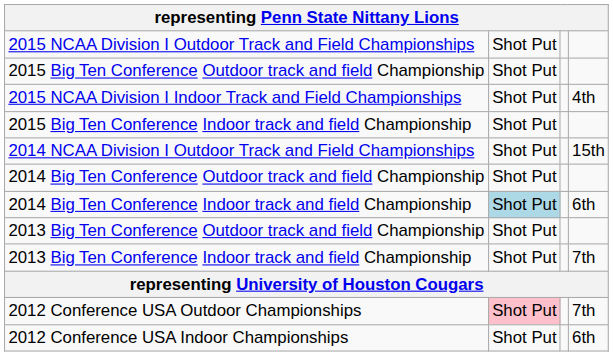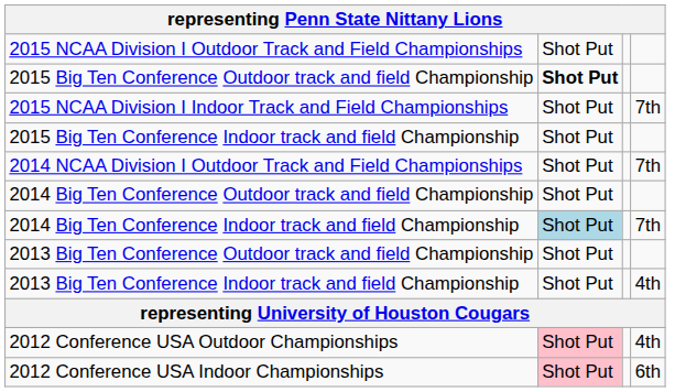 <table class="wikitable sortable">
 <tr>
 <th colspan="7">representing <a href='#'>Penn State Nittany Lions</a></th>
 </tr>
 <tr>
 <td><a href='#'>2015 NCAA Division I Outdoor Track and Field Championships</a></td>
 <td>Shot Put</td>
 <td></td>
 <td></td>
 </tr>
 <tr>
 <td>2015 <a href='#'>Big Ten Conference</a> <a href='#'>Outdoor track and field</a> Championship</td>
-<td>Shot Put</td>
+<td><strong>Shot Put</strong></td>
 <td></td>
 <td></td>
 </tr>
 <tr>
 <td><a href='#'>2015 NCAA Division I Indoor Track and Field Championships</a></td>
 <td>Shot Put</td>
 <td></td>
-<td>4th</td>
+<td>7th</td>
 </tr>
 <tr>
 <td>2015 <a href='#'>Big Ten Conference</a> <a href='#'>Indoor track and field</a> Championship</td>
 <td>Shot Put</td>
 <td></td>
 <td></td>
 </tr>
 <tr>
 <td><a href='#'>2014 NCAA Division I Outdoor Track and Field Championships</a></td>
 <td>Shot Put</td>
 <td></td>
-<td>15th</td>
+<td>7th</td>
 </tr>
 <tr>
 <td>2014 <a href='#'>Big Ten Conference</a> <a href='#'>Outdoor track and field</a> Championship</td>
 <td>Shot Put</td>
 <td></td>
 <td></td>
 </tr>
 <tr>
 <td>2014 <a href='#'>Big Ten Conference</a> <a href='#'>Indoor track and field</a> Championship</td>
 <td style="background: lightblue;">Shot Put</td>
 <td></td>
-<td>6th</td>
+<td>7th</td>
 </tr>
 <tr>
 <td>2013 <a href='#'>Big Ten Conference</a> <a href='#'>Outdoor track and field</a> Championship</td>
 <td>Shot Put</td>
 <td></td>
 <td></td>
 </tr>
 <tr>
 <td>2013 <a href='#'>Big Ten Conference</a> <a href='#'>Indoor track and field</a> Championship</td>
 <td>Shot Put</td>
 <td></td>
-<td>7th</td>
+<td>4th</td>
 </tr>
 <tr>
 <th colspan="7">representing <a href='#'>University of Houston Cougars</a></th>
 </tr>
 <tr>
 <td>2012 Conference USA Outdoor Championships</td>
 <td style="background: pink;">Shot Put</td>
 <td></td>
-<td>7th</td>
+<td>4th</td>
 </tr>
 <tr>
 <td>2012 Conference USA Indoor Championships</td>
-<td>Shot Put</td>
+<td style="background: pink;">Shot Put</td>
 <td></td>
 <td>6th</td>
 </tr>
 </table>
